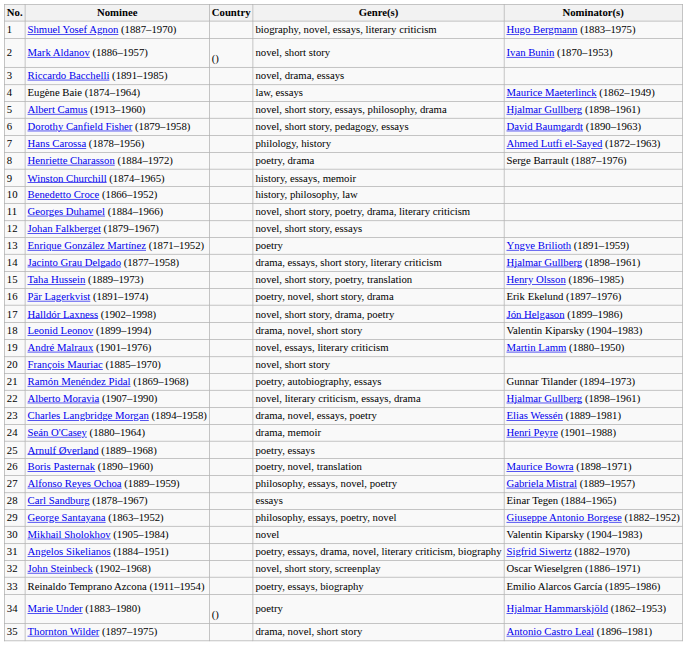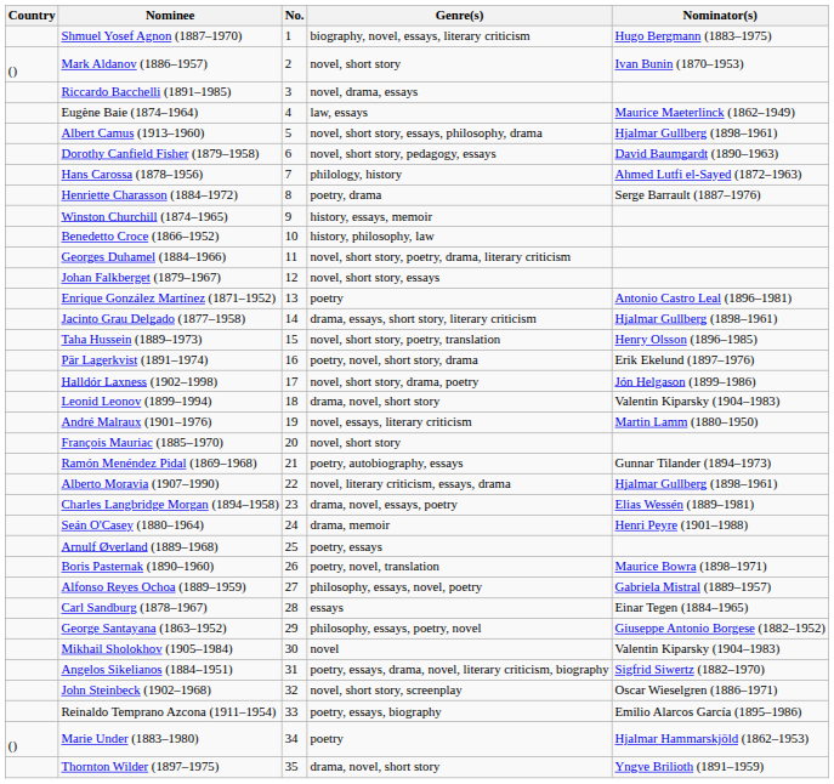 <table class="sortable wikitable mw-collapsible">
 <tr>
+<th scope=col>Country</th>
+<th scope=col>Nominee</th>
 <th scope=col>No.</th>
-<th scope=col>Nominee</th>
-<th scope=col>Country</th>
 <th scope=col>Genre(s)</th>
 <th scope=col>Nominator(s)</th>
 </tr>
 <tr>
+<td></td>
+<td><a href='#'>Shmuel Yosef Agnon</a> (1887–1970)</td>
 <td>1</td>
-<td><a href='#'>Shmuel Yosef Agnon</a> (1887–1970)</td>
-<td></td>
 <td>biography, novel, essays, literary criticism</td>
 <td><a href='#'>Hugo Bergmann</a> (1883–1975)</td>
 </tr>
 <tr>
+<td><br>()<br></td>
+<td><a href='#'>Mark Aldanov</a> (1886–1957)</td>
 <td>2</td>
-<td><a href='#'>Mark Aldanov</a> (1886–1957)</td>
-<td><br>()<br></td>
 <td>novel, short story</td>
 <td> <a href='#'>Ivan Bunin</a> (1870–1953)</td>
 </tr>
 <tr>
+<td></td>
+<td><a href='#'>Riccardo Bacchelli</a> (1891–1985)</td>
 <td>3</td>
-<td><a href='#'>Riccardo Bacchelli</a> (1891–1985)</td>
-<td></td>
 <td>novel, drama, essays</td>
 <td></td>
 </tr>
 <tr>
+<td></td>
+<td>Eugène Baie (1874–1964)</td>
 <td>4</td>
-<td>Eugène Baie (1874–1964)</td>
-<td></td>
 <td>law, essays</td>
 <td> <a href='#'>Maurice Maeterlinck</a> (1862–1949)</td>
 </tr>
 <tr>
+<td></td>
+<td><a href='#'>Albert Camus</a> (1913–1960)</td>
 <td>5</td>
-<td><a href='#'>Albert Camus</a> (1913–1960)</td>
-<td></td>
 <td>novel, short story, essays, philosophy, drama</td>
 <td><a href='#'>Hjalmar Gullberg</a> (1898–1961)</td>
 </tr>
 <tr>
+<td></td>
+<td><a href='#'>Dorothy Canfield Fisher</a> (1879–1958)</td>
 <td>6</td>
-<td><a href='#'>Dorothy Canfield Fisher</a> (1879–1958)</td>
-<td></td>
 <td>novel, short story, pedagogy, essays</td>
 <td><a href='#'>David Baumgardt</a> (1890–1963)</td>
 </tr>
 <tr>
+<td></td>
+<td><a href='#'>Hans Carossa</a> (1878–1956)</td>
 <td>7</td>
-<td><a href='#'>Hans Carossa</a> (1878–1956)</td>
-<td></td>
 <td>philology, history</td>
 <td><a href='#'>Ahmed Lutfi el-Sayed</a> (1872–1963)</td>
 </tr>
 <tr>
+<td></td>
+<td><a href='#'>Henriette Charasson</a> (1884–1972)</td>
 <td>8</td>
-<td><a href='#'>Henriette Charasson</a> (1884–1972)</td>
-<td></td>
 <td>poetry, drama</td>
 <td>Serge Barrault (1887–1976)</td>
 </tr>
 <tr>
+<td></td>
+<td><a href='#'>Winston Churchill</a> (1874–1965)</td>
 <td>9</td>
-<td><a href='#'>Winston Churchill</a> (1874–1965)</td>
-<td></td>
 <td>history, essays, memoir</td>
 <td></td>
 </tr>
 <tr>
+<td></td>
+<td><a href='#'>Benedetto Croce</a> (1866–1952)</td>
 <td>10</td>
-<td><a href='#'>Benedetto Croce</a> (1866–1952)</td>
-<td></td>
 <td>history, philosophy, law</td>
 <td></td>
 </tr>
 <tr>
+<td></td>
+<td><a href='#'>Georges Duhamel</a> (1884–1966)</td>
 <td>11</td>
-<td><a href='#'>Georges Duhamel</a> (1884–1966)</td>
-<td></td>
 <td>novel, short story, poetry, drama, literary criticism</td>
 <td></td>
 </tr>
 <tr>
+<td></td>
+<td><a href='#'>Johan Falkberget</a> (1879–1967)</td>
 <td>12</td>
-<td><a href='#'>Johan Falkberget</a> (1879–1967)</td>
-<td></td>
 <td>novel, short story, essays</td>
 <td></td>
 </tr>
 <tr>
+<td></td>
+<td><a href='#'>Enrique González Martínez</a> (1871–1952)</td>
 <td>13</td>
-<td><a href='#'>Enrique González Martínez</a> (1871–1952)</td>
-<td></td>
 <td>poetry</td>
-<td><a href='#'>Yngve Brilioth</a> (1891–1959)</td>
+<td><a href='#'>Antonio Castro Leal</a> (1896–1981)</td>
 </tr>
 <tr>
+<td></td>
+<td><a href='#'>Jacinto Grau Delgado</a> (1877–1958)</td>
 <td>14</td>
-<td><a href='#'>Jacinto Grau Delgado</a> (1877–1958)</td>
-<td></td>
 <td>drama, essays, short story, literary criticism</td>
 <td><a href='#'>Hjalmar Gullberg</a> (1898–1961)</td>
 </tr>
 <tr>
+<td></td>
+<td><a href='#'>Taha Hussein</a> (1889–1973)</td>
 <td>15</td>
-<td><a href='#'>Taha Hussein</a> (1889–1973)</td>
-<td></td>
 <td>novel, short story, poetry, translation</td>
 <td><a href='#'>Henry Olsson</a> (1896–1985)</td>
 </tr>
 <tr>
+<td></td>
+<td><a href='#'>Pär Lagerkvist</a> (1891–1974)</td>
 <td>16</td>
-<td><a href='#'>Pär Lagerkvist</a> (1891–1974)</td>
-<td></td>
 <td>poetry, novel, short story, drama</td>
 <td>Erik Ekelund (1897–1976)</td>
 </tr>
 <tr>
+<td></td>
+<td><a href='#'>Halldór Laxness</a> (1902–1998)</td>
 <td>17</td>
-<td><a href='#'>Halldór Laxness</a> (1902–1998)</td>
-<td></td>
 <td>novel, short story, drama, poetry</td>
 <td><a href='#'>Jón Helgason</a> (1899–1986)</td>
 </tr>
 <tr>
+<td></td>
+<td><a href='#'>Leonid Leonov</a> (1899–1994)</td>
 <td>18</td>
-<td><a href='#'>Leonid Leonov</a> (1899–1994)</td>
-<td></td>
 <td>drama, novel, short story</td>
 <td>Valentin Kiparsky (1904–1983)</td>
 </tr>
 <tr>
+<td></td>
+<td><a href='#'>André Malraux</a> (1901–1976)</td>
 <td>19</td>
-<td><a href='#'>André Malraux</a> (1901–1976)</td>
-<td></td>
 <td>novel, essays, literary criticism</td>
 <td><a href='#'>Martin Lamm</a> (1880–1950)</td>
 </tr>
 <tr>
+<td></td>
+<td><a href='#'>François Mauriac</a> (1885–1970)</td>
 <td>20</td>
-<td><a href='#'>François Mauriac</a> (1885–1970)</td>
-<td></td>
 <td>novel, short story</td>
 <td></td>
 </tr>
 <tr>
+<td></td>
+<td><a href='#'>Ramón Menéndez Pidal</a> (1869–1968)</td>
 <td>21</td>
-<td><a href='#'>Ramón Menéndez Pidal</a> (1869–1968)</td>
-<td></td>
 <td>poetry, autobiography, essays</td>
 <td>Gunnar Tilander (1894–1973)</td>
 </tr>
 <tr>
+<td></td>
+<td><a href='#'>Alberto Moravia</a> (1907–1990)</td>
 <td>22</td>
-<td><a href='#'>Alberto Moravia</a> (1907–1990)</td>
-<td></td>
 <td>novel, literary criticism, essays, drama</td>
 <td><a href='#'>Hjalmar Gullberg</a> (1898–1961)</td>
 </tr>
 <tr>
+<td></td>
+<td><a href='#'>Charles Langbridge Morgan</a> (1894–1958)</td>
 <td>23</td>
-<td><a href='#'>Charles Langbridge Morgan</a> (1894–1958)</td>
-<td></td>
 <td>drama, novel, essays, poetry</td>
 <td><a href='#'>Elias Wessén</a> (1889–1981)</td>
 </tr>
 <tr>
+<td></td>
+<td><a href='#'>Seán O'Casey</a> (1880–1964)</td>
 <td>24</td>
-<td><a href='#'>Seán O'Casey</a> (1880–1964)</td>
-<td></td>
 <td>drama, memoir</td>
 <td><a href='#'>Henri Peyre</a> (1901–1988)</td>
 </tr>
 <tr>
+<td></td>
+<td><a href='#'>Arnulf Øverland</a> (1889–1968)</td>
 <td>25</td>
-<td><a href='#'>Arnulf Øverland</a> (1889–1968)</td>
-<td></td>
 <td>poetry, essays</td>
 <td></td>
 </tr>
 <tr>
+<td></td>
+<td><a href='#'>Boris Pasternak</a> (1890–1960)</td>
 <td>26</td>
-<td><a href='#'>Boris Pasternak</a> (1890–1960)</td>
-<td></td>
 <td>poetry, novel, translation</td>
 <td><a href='#'>Maurice Bowra</a> (1898–1971)</td>
 </tr>
 <tr>
+<td></td>
+<td><a href='#'>Alfonso Reyes Ochoa</a> (1889–1959)</td>
 <td>27</td>
-<td><a href='#'>Alfonso Reyes Ochoa</a> (1889–1959)</td>
-<td></td>
 <td>philosophy, essays, novel, poetry</td>
 <td> <a href='#'>Gabriela Mistral</a> (1889–1957)</td>
 </tr>
 <tr>
+<td></td>
+<td><a href='#'>Carl Sandburg</a> (1878–1967)</td>
 <td>28</td>
-<td><a href='#'>Carl Sandburg</a> (1878–1967)</td>
-<td></td>
 <td>essays</td>
 <td>Einar Tegen (1884–1965)</td>
 </tr>
 <tr>
+<td><br></td>
+<td><a href='#'>George Santayana</a> (1863–1952)</td>
 <td>29</td>
-<td><a href='#'>George Santayana</a> (1863–1952)</td>
-<td><br></td>
 <td>philosophy, essays, poetry, novel</td>
 <td><a href='#'>Giuseppe Antonio Borgese</a> (1882–1952)</td>
 </tr>
 <tr>
+<td></td>
+<td><a href='#'>Mikhail Sholokhov</a> (1905–1984)</td>
 <td>30</td>
-<td><a href='#'>Mikhail Sholokhov</a> (1905–1984)</td>
-<td></td>
 <td>novel</td>
 <td>Valentin Kiparsky (1904–1983)</td>
 </tr>
 <tr>
+<td></td>
+<td><a href='#'>Angelos Sikelianos</a> (1884–1951)</td>
 <td>31</td>
-<td><a href='#'>Angelos Sikelianos</a> (1884–1951)</td>
-<td></td>
 <td>poetry, essays, drama, novel, literary criticism, biography</td>
 <td><a href='#'>Sigfrid Siwertz</a> (1882–1970)</td>
 </tr>
 <tr>
+<td></td>
+<td><a href='#'>John Steinbeck</a> (1902–1968)</td>
 <td>32</td>
-<td><a href='#'>John Steinbeck</a> (1902–1968)</td>
-<td></td>
 <td>novel, short story, screenplay</td>
 <td>Oscar Wieselgren (1886–1971)</td>
 </tr>
 <tr>
+<td></td>
+<td>Reinaldo Temprano Azcona (1911–1954)</td>
 <td>33</td>
-<td>Reinaldo Temprano Azcona (1911–1954)</td>
-<td></td>
 <td>poetry, essays, biography</td>
 <td>Emilio Alarcos García (1895–1986)</td>
 </tr>
 <tr>
+<td><br>()</td>
+<td><a href='#'>Marie Under</a> (1883–1980)</td>
 <td>34</td>
-<td><a href='#'>Marie Under</a> (1883–1980)</td>
-<td><br>()</td>
 <td>poetry</td>
 <td><a href='#'>Hjalmar Hammarskjöld</a> (1862–1953)</td>
 </tr>
 <tr>
+<td></td>
+<td><a href='#'>Thornton Wilder</a> (1897–1975)</td>
 <td>35</td>
-<td><a href='#'>Thornton Wilder</a> (1897–1975)</td>
-<td></td>
 <td>drama, novel, short story</td>
-<td><a href='#'>Antonio Castro Leal</a> (1896–1981)</td>
+<td><a href='#'>Yngve Brilioth</a> (1891–1959)</td>
 </tr>
 </table>
